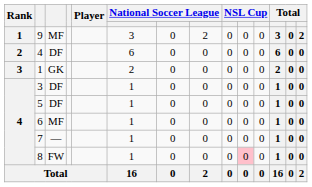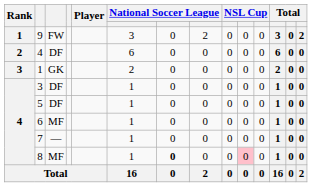 <table class="wikitable sortable" style="text-align:center">
 <tr>
 <th rowspan="2">Rank</th>
 <th rowspan="2"></th>
 <th rowspan="2"></th>
 <th rowspan="2"></th>
 <th rowspan="2">Player</th>
 <th colspan="3"><a href='#'>National Soccer League</a></th>
 <th colspan="3"><a href='#'>NSL Cup</a></th>
 <th colspan="3">Total</th>
 </tr>
 <tr>
 <th></th>
 <th></th>
 <th></th>
 <th></th>
 <th></th>
 <th></th>
 <th></th>
 <th></th>
 <th></th>
 </tr>
 <tr>
 <th>1</th>
 <td>9</td>
-<td>MF</td>
+<td>FW</td>
 <td></td>
 <td align="left"><br></td>
 <td>3</td>
 <td>0</td>
 <td>2<br></td>
 <td>0</td>
 <td>0</td>
 <td>0<br></td>
 <th>3</th>
 <th>0</th>
 <th>2</th>
 </tr>
 <tr>
 <th>2</th>
 <td>4</td>
 <td>DF</td>
 <td></td>
 <td align="left"><br></td>
 <td>6</td>
 <td>0</td>
 <td>0<br></td>
 <td>0</td>
 <td>0</td>
 <td>0<br></td>
 <th>6</th>
 <th>0</th>
 <th>0</th>
 </tr>
 <tr>
 <th>3</th>
 <td>1</td>
 <td>GK</td>
 <td></td>
 <td align="left"><br></td>
 <td>2</td>
 <td>0</td>
 <td>0<br></td>
 <td>0</td>
 <td>0</td>
 <td>0<br></td>
 <th>2</th>
 <th>0</th>
 <th>0</th>
 </tr>
 <tr>
 <th rowspan="5">4</th>
 <td>3</td>
 <td>DF</td>
 <td></td>
 <td align="left"><br></td>
 <td>1</td>
 <td>0</td>
 <td>0<br></td>
 <td>0</td>
 <td>0</td>
 <td>0<br></td>
 <th>1</th>
 <th>0</th>
 <th>0</th>
 </tr>
 <tr>
 <td>5</td>
 <td>DF</td>
 <td></td>
 <td align="left"><br></td>
 <td>1</td>
 <td>0</td>
 <td>0<br></td>
 <td>0</td>
 <td>0</td>
 <td>0<br></td>
 <th>1</th>
 <th>0</th>
 <th>0</th>
 </tr>
 <tr>
 <td>6</td>
 <td>MF</td>
 <td></td>
 <td align="left"><br></td>
 <td>1</td>
 <td>0</td>
 <td>0<br></td>
 <td>0</td>
 <td>0</td>
 <td>0<br></td>
 <th>1</th>
 <th>0</th>
 <th>0</th>
 </tr>
 <tr>
 <td>7</td>
 <td>—</td>
 <td></td>
 <td align="left"><br></td>
 <td>1</td>
 <td>0</td>
 <td>0<br></td>
 <td>0</td>
 <td>0</td>
 <td>0<br></td>
 <th>1</th>
 <th>0</th>
 <th>0</th>
 </tr>
 <tr>
 <td>8</td>
-<td>FW</td>
+<td>MF</td>
 <td></td>
 <td align="left"><br></td>
 <td>1</td>
-<td>0</td>
+<td><strong>0</strong></td>
 <td>0<br></td>
 <td>0</td>
 <td style="background: pink;">0</td>
 <td>0<br></td>
 <th>1</th>
 <th>0</th>
 <th>0</th>
 </tr>
 <tr>
 <th colspan="5">Total<br></th>
 <th>16</th>
 <th>0</th>
 <th>2<br></th>
 <th>0</th>
 <th>0</th>
 <th>0<br></th>
 <th>16</th>
 <th>0</th>
 <th>2</th>
 </tr>
 </table>
